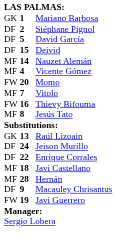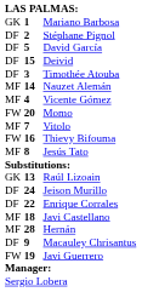 <table style="font-size: 90%" cellspacing="0" cellpadding="0">
 <tr>
 <td colspan=4><strong>LAS PALMAS:</strong></td>
 </tr>
 <tr>
 <th width="25"></th>
 <th width="25"></th>
 </tr>
 <tr>
 <td>GK</td>
 <td><strong>1</strong></td>
 <td> <a href='#'>Mariano Barbosa</a></td>
 </tr>
 <tr>
 <td>DF</td>
 <td><strong>2</strong></td>
 <td> <a href='#'>Stéphane Pignol</a></td>
 <td></td>
 </tr>
 <tr>
 <td>DF</td>
 <td><strong>5</strong></td>
 <td> <a href='#'>David García</a></td>
 </tr>
 <tr>
 <td>DF</td>
 <td><strong>15</strong></td>
 <td> <a href='#'>Deivid</a></td>
+</tr>
+<tr>
+<td>DF</td>
+<td><strong>3</strong></td>
+<td> <a href='#'>Timothée Atouba</a></td>
+<td></td>
+<td></td>
 </tr>
 <tr>
 <td>MF</td>
 <td><strong>14</strong></td>
 <td> <a href='#'>Nauzet Alemán</a></td>
 </tr>
 <tr>
 <td>MF</td>
 <td><strong>4</strong></td>
 <td> <a href='#'>Vicente Gómez</a></td>
 <td></td>
 </tr>
 <tr>
 <td>FW</td>
 <td><strong>20</strong></td>
 <td> <a href='#'>Momo</a></td>
 <td></td>
 <td></td>
 </tr>
 <tr>
 <td>MF</td>
 <td><strong>7</strong></td>
 <td> <a href='#'>Vitolo</a></td>
 </tr>
 <tr>
 <td>FW</td>
 <td><strong>16</strong></td>
 <td> <a href='#'>Thievy Bifouma</a></td>
 </tr>
 <tr>
 <td>MF</td>
 <td><strong>8</strong></td>
 <td> <a href='#'>Jesús Tato</a></td>
 <td></td>
 <td></td>
 </tr>
 <tr>
 <td colspan=3><strong>Substitutions:</strong></td>
 </tr>
 <tr>
 <td>GK</td>
 <td><strong>13</strong></td>
 <td> <a href='#'>Raúl Lizoain</a></td>
 </tr>
 <tr>
 <td>DF</td>
 <td><strong>24</strong></td>
 <td> <a href='#'>Jeison Murillo</a></td>
 </tr>
 <tr>
 <td>DF</td>
 <td><strong>22</strong></td>
 <td> <a href='#'>Enrique Corrales</a></td>
 <td></td>
 <td></td>
 </tr>
 <tr>
 <td>MF</td>
 <td><strong>18</strong></td>
 <td> <a href='#'>Javi Castellano</a></td>
 </tr>
 <tr>
 <td>MF</td>
 <td><strong>28</strong></td>
 <td> <a href='#'>Hernán</a></td>
 <td></td>
 <td></td>
 </tr>
 <tr>
 <td>DF</td>
 <td><strong>9</strong></td>
 <td> <a href='#'>Macauley Chrisantus</a></td>
 </tr>
 <tr>
 <td>FW</td>
 <td><strong>19</strong></td>
 <td> <a href='#'>Javi Guerrero</a></td>
 <td></td>
 <td></td>
 </tr>
 <tr>
 <td colspan=3><strong>Manager:</strong></td>
 </tr>
 <tr>
 <td colspan=3> <a href='#'>Sergio Lobera</a></td>
 </tr>
 </table>
